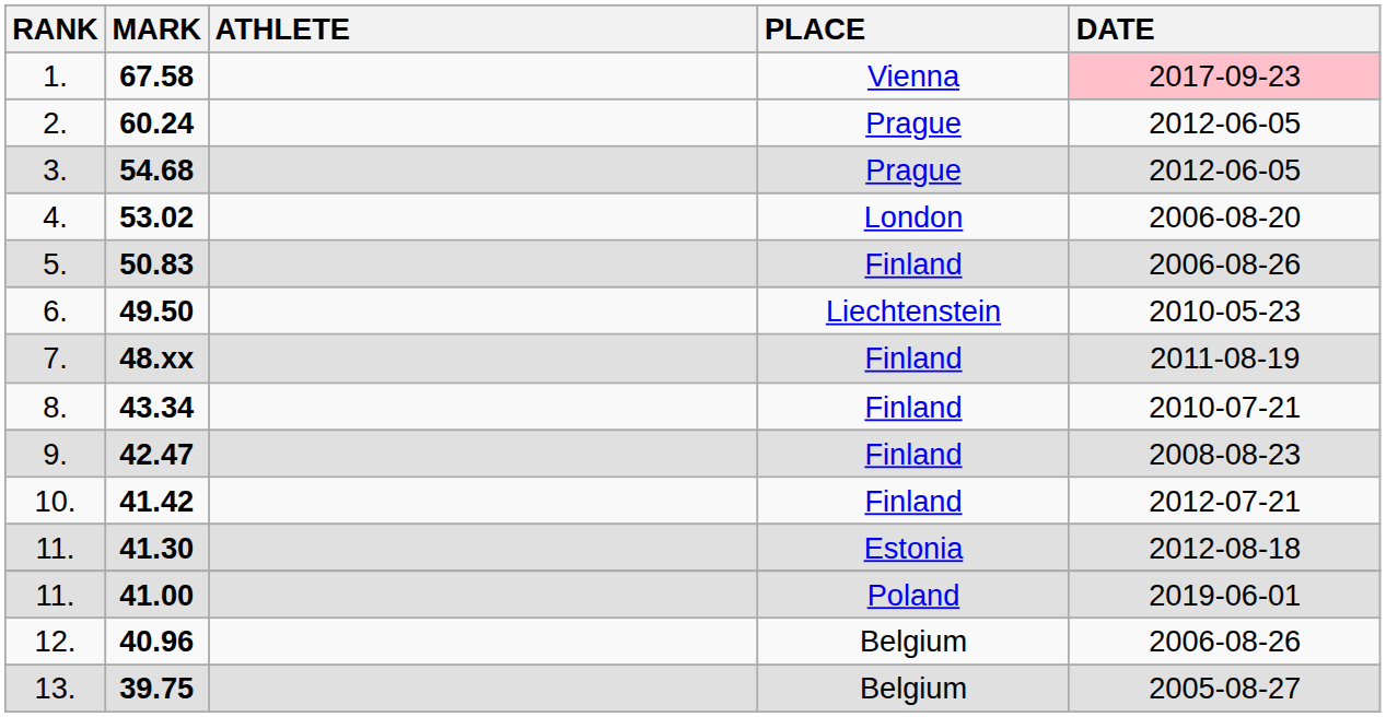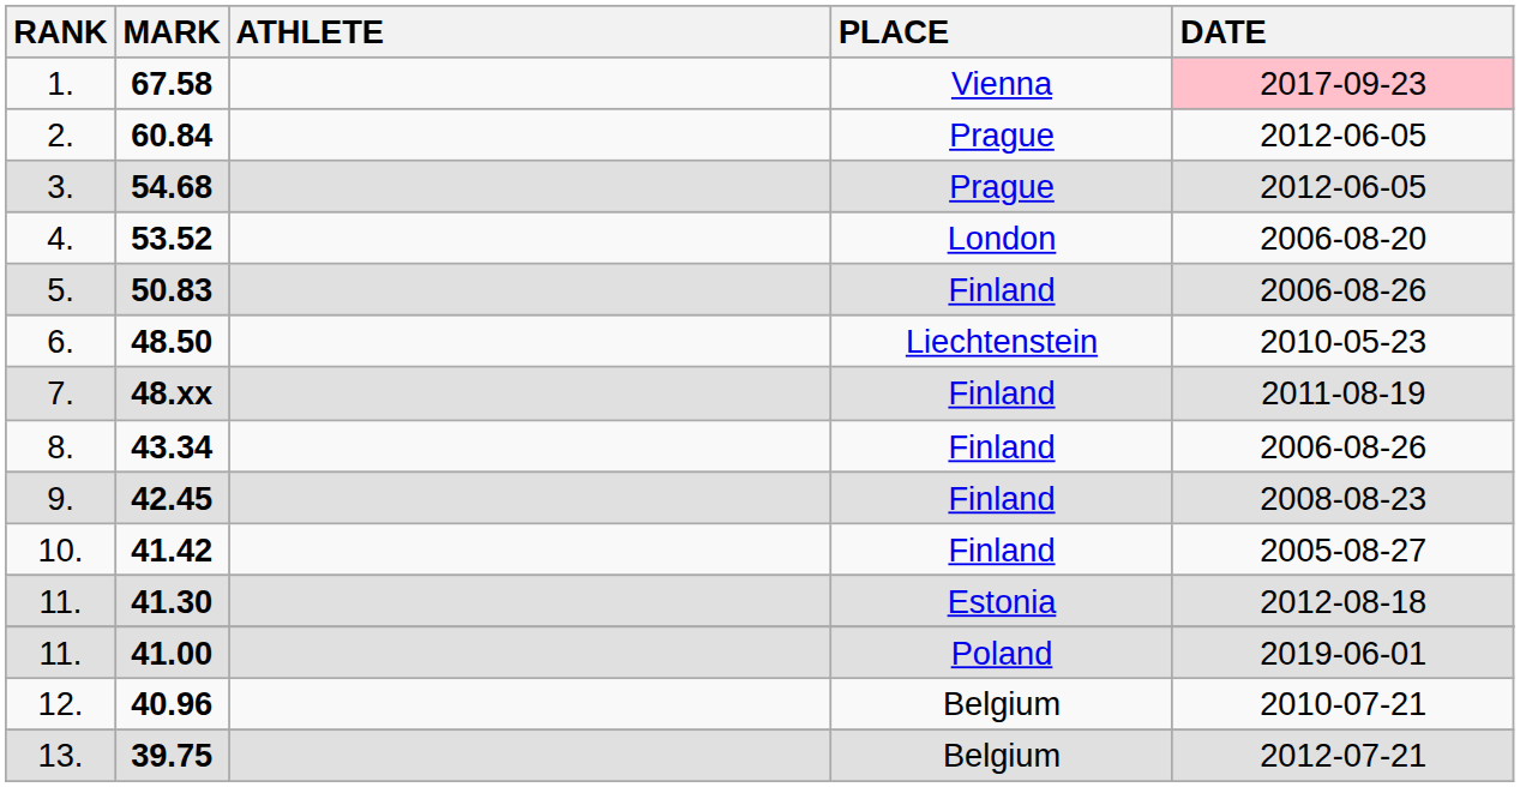 <table class="wikitable sortable" style="font-size:95%;">
 <tr>
 <th>RANK</th>
 <th>MARK</th>
 <th style="text-align:left; width:18em;">ATHLETE</th>
 <th style="text-align:left; width:10em;">PLACE</th>
 <th style="text-align:left; width:10em;">DATE</th>
 </tr>
 <tr>
 <td style="text-align:center;">1.</td>
 <td style="text-align:center;"><strong>67.58</strong></td>
 <td></td>
 <td style="text-align:center;"><a href='#'>Vienna</a></td>
 <td style="background: pink; text-align:center;">2017-09-23</td>
 </tr>
 <tr>
 <td style="text-align:center;">2.</td>
-<td style="text-align:center;"><strong>60.24</strong></td>
+<td style="text-align:center;"><strong>60.84</strong></td>
 <td></td>
 <td style="text-align:center;"><a href='#'>Prague</a></td>
 <td style="text-align:center;">2012-06-05</td>
 </tr>
 <tr style="background:#e0e0e0;">
 <td style="text-align:center;">3.</td>
 <td style="text-align:center;"><strong>54.68</strong></td>
 <td></td>
 <td style="text-align:center;"><a href='#'>Prague</a></td>
 <td style="text-align:center;">2012-06-05</td>
 </tr>
 <tr>
 <td style="text-align:center;">4.</td>
-<td style="text-align:center;"><strong>53.02</strong></td>
+<td style="text-align:center;"><strong>53.52</strong></td>
 <td></td>
 <td style="text-align:center;"><a href='#'>London</a></td>
 <td style="text-align:center;">2006-08-20</td>
 </tr>
 <tr style="background:#e0e0e0;">
 <td style="text-align:center;">5.</td>
 <td style="text-align:center;"><strong>50.83</strong></td>
 <td></td>
 <td style="text-align:center;"><a href='#'>Finland</a></td>
 <td style="text-align:center;">2006-08-26</td>
 </tr>
 <tr>
 <td style="text-align:center;">6.</td>
-<td style="text-align:center;"><strong>49.50</strong></td>
+<td style="text-align:center;"><strong>48.50</strong></td>
 <td></td>
 <td style="text-align:center;"><a href='#'>Liechtenstein</a></td>
 <td style="text-align:center;">2010-05-23</td>
 </tr>
 <tr style="background:#e0e0e0;">
 <td style="text-align:center;">7.</td>
 <td style="text-align:center;"><strong>48.xx</strong></td>
 <td></td>
 <td style="text-align:center;"><a href='#'>Finland</a></td>
 <td style="text-align:center;">2011-08-19</td>
 </tr>
 <tr>
 <td style="text-align:center;">8.</td>
 <td style="text-align:center;"><strong>43.34</strong></td>
 <td></td>
 <td style="text-align:center;"><a href='#'>Finland</a></td>
-<td style="text-align:center;">2010-07-21</td>
+<td style="text-align:center;">2006-08-26</td>
 </tr>
 <tr style="background:#e0e0e0;">
 <td style="text-align:center;">9.</td>
-<td style="text-align:center;"><strong>42.47</strong></td>
+<td style="text-align:center;"><strong>42.45</strong></td>
 <td></td>
 <td style="text-align:center;"><a href='#'>Finland</a></td>
 <td style="text-align:center;">2008-08-23</td>
 </tr>
 <tr>
 <td style="text-align:center;">10.</td>
 <td style="text-align:center;"><strong>41.42</strong></td>
 <td></td>
 <td style="text-align:center;"><a href='#'>Finland</a></td>
-<td style="text-align:center;">2012-07-21</td>
+<td style="text-align:center;">2005-08-27</td>
 </tr>
 <tr style="background:#e0e0e0;">
 <td style="text-align:center;">11.</td>
 <td style="text-align:center;"><strong>41.30</strong></td>
 <td></td>
 <td style="text-align:center;"><a href='#'>Estonia</a></td>
 <td style="text-align:center;">2012-08-18</td>
 </tr>
 <tr>
 </tr>
 <tr style="background:#e0e0e0;">
 <td style="text-align:center;">11.</td>
 <td style="text-align:center;"><strong>41.00</strong></td>
 <td></td>
 <td style="text-align:center;"><a href='#'>Poland</a></td>
 <td style="text-align:center;">2019-06-01</td>
 </tr>
 <tr>
 <td style="text-align:center;">12.</td>
 <td style="text-align:center;"><strong>40.96</strong></td>
 <td></td>
 <td style="text-align:center;">Belgium</td>
-<td style="text-align:center;">2006-08-26</td>
+<td style="text-align:center;">2010-07-21</td>
 </tr>
 <tr style="background:#e0e0e0;">
 <td style="text-align:center;">13.</td>
 <td style="text-align:center;"><strong>39.75</strong></td>
 <td></td>
 <td style="text-align:center;">Belgium</td>
-<td style="text-align:center;">2005-08-27</td>
+<td style="text-align:center;">2012-07-21</td>
 </tr>
 </table>
